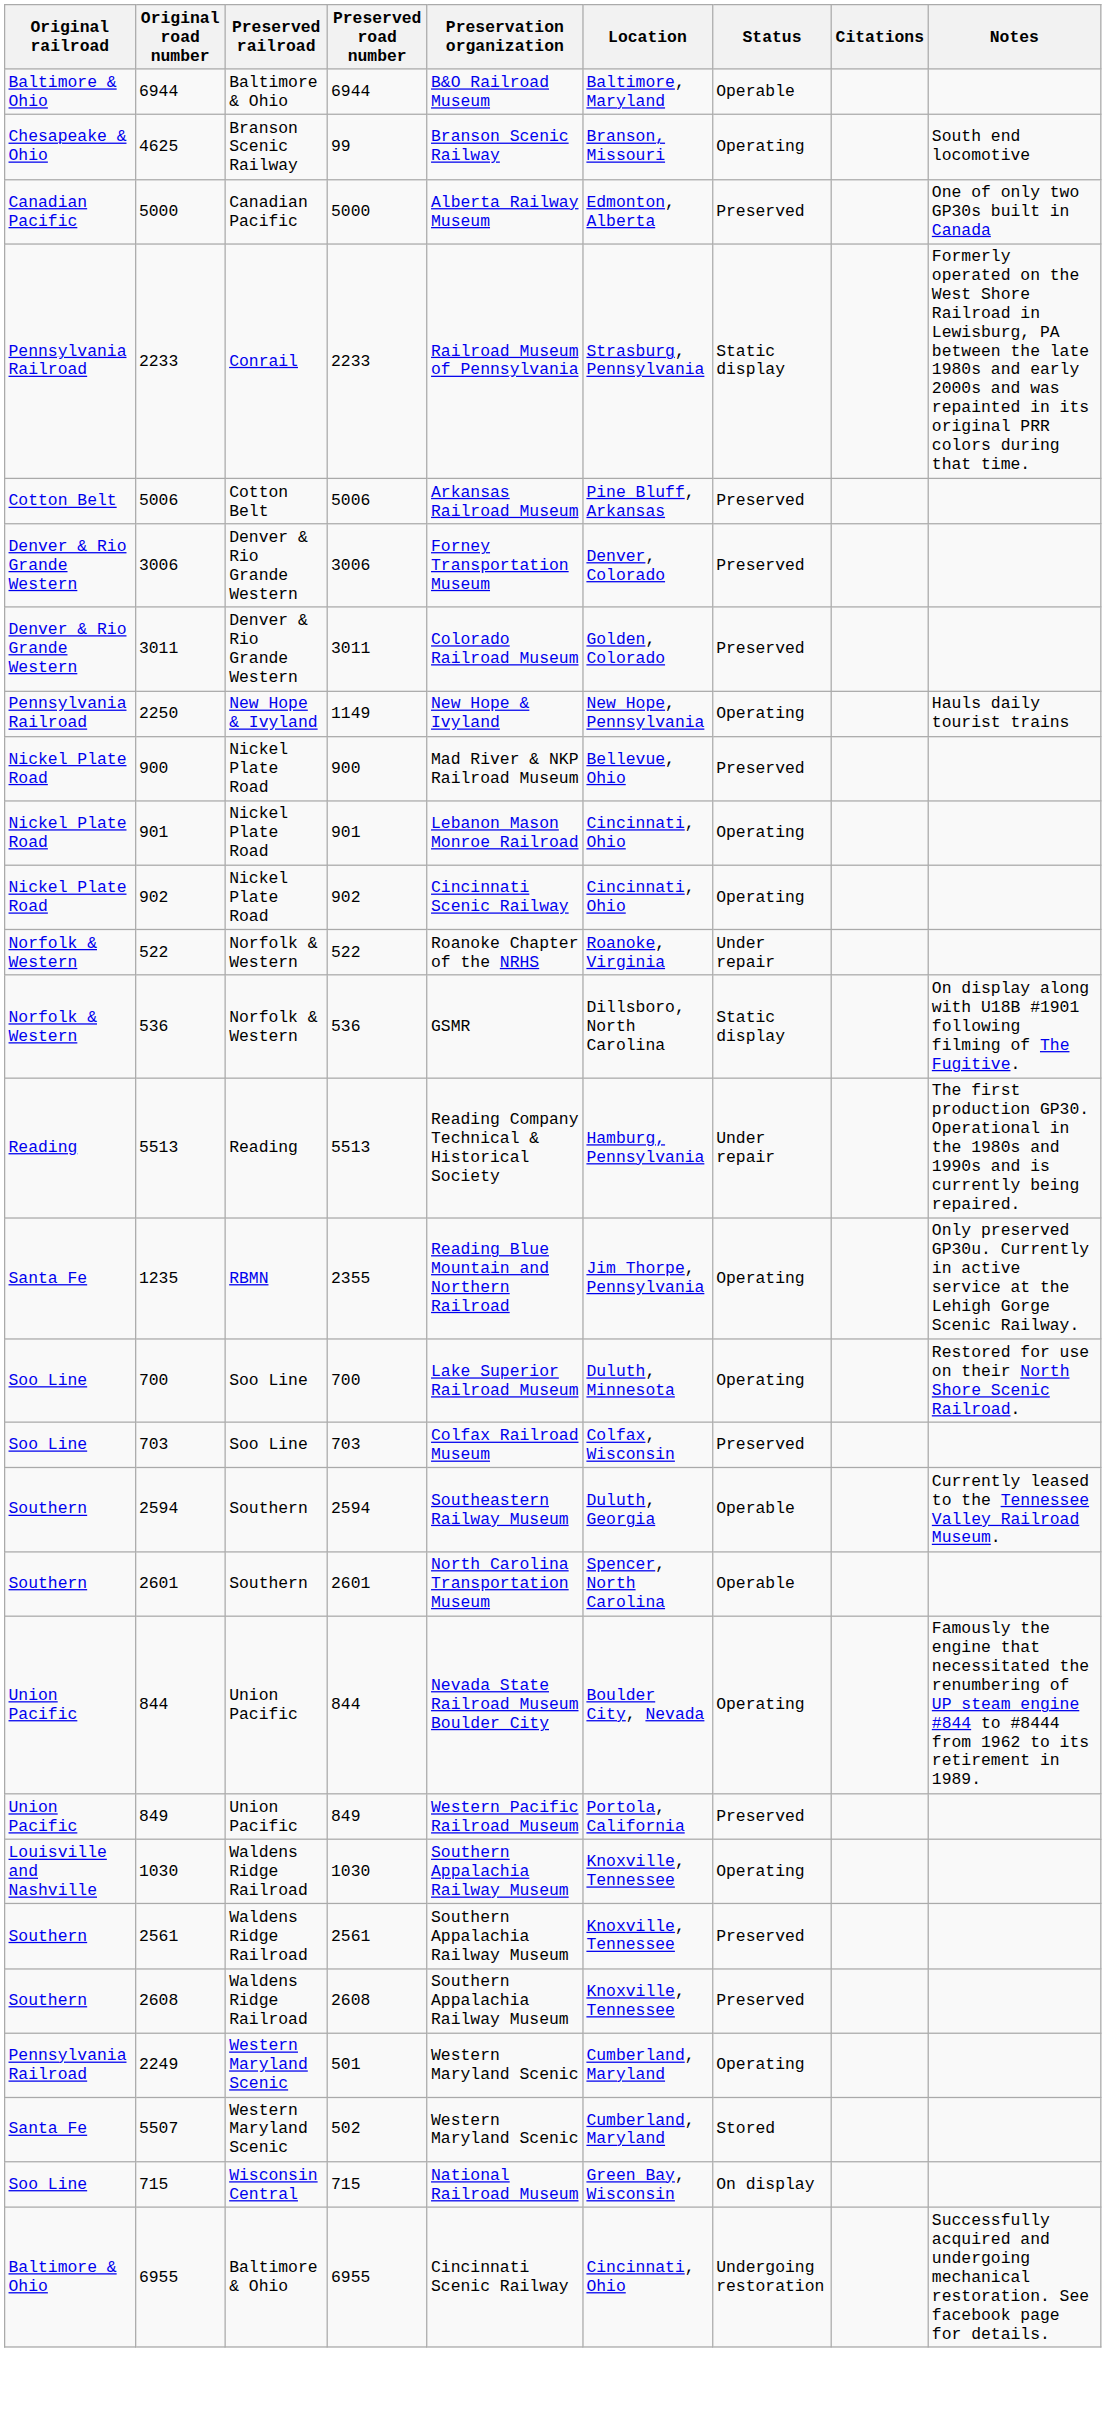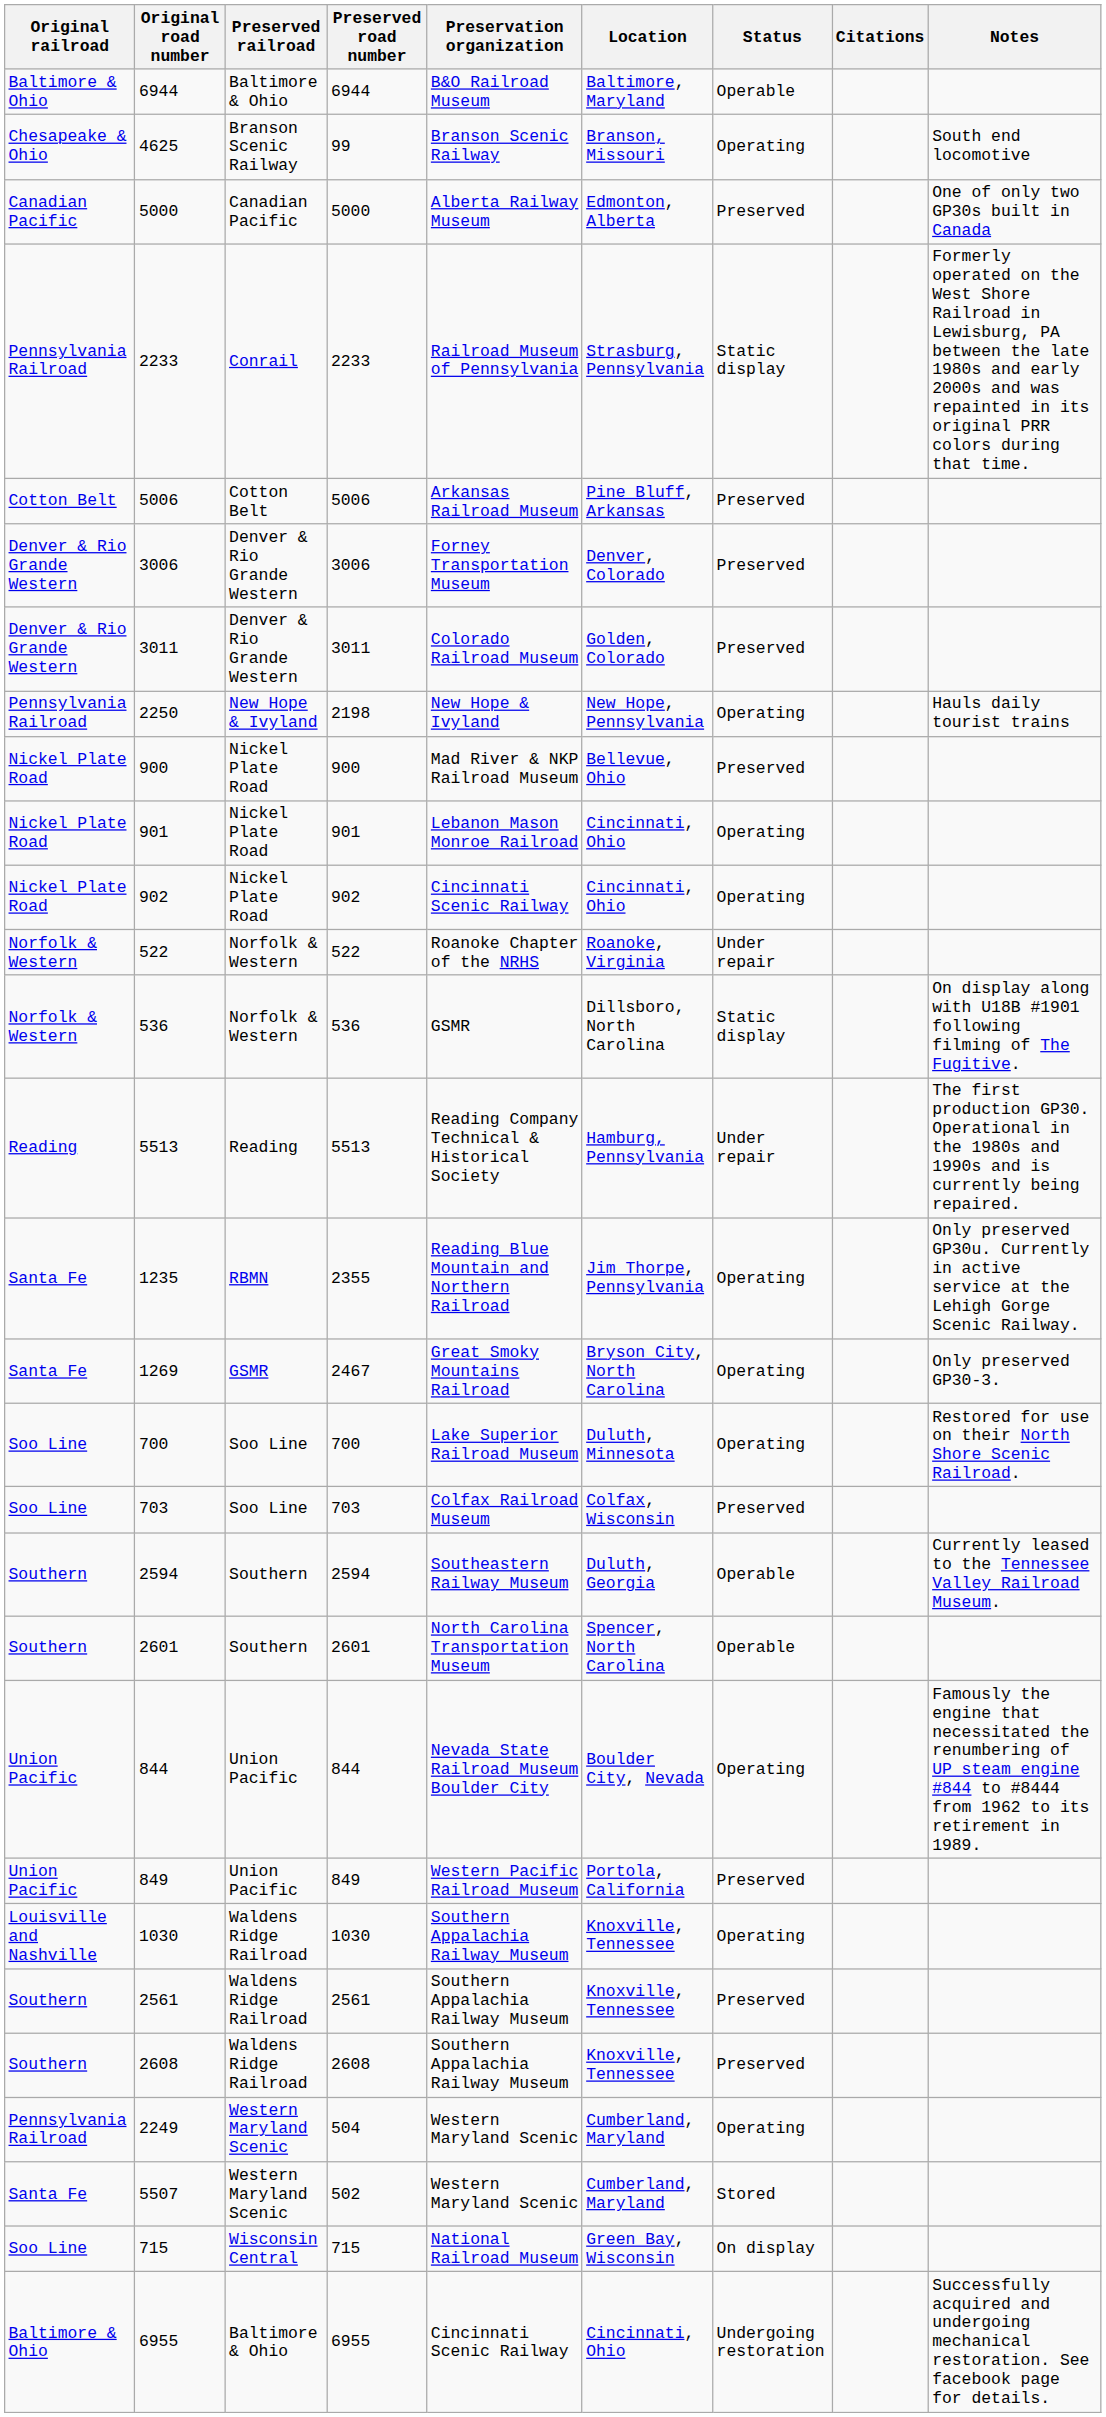 <table class="wikitable">
 <tr>
 <th>Original railroad</th>
 <th>Original road number</th>
 <th>Preserved railroad</th>
 <th>Preserved road number</th>
 <th>Preservation organization</th>
 <th>Location</th>
 <th>Status</th>
 <th>Citations</th>
 <th>Notes</th>
 </tr>
 <tr>
 <td><a href='#'>Baltimore & Ohio</a></td>
 <td>6944</td>
 <td>Baltimore & Ohio</td>
 <td>6944</td>
 <td><a href='#'>B&O Railroad Museum</a></td>
 <td><a href='#'>Baltimore</a>, <a href='#'>Maryland</a></td>
 <td>Operable</td>
 <td></td>
 <td></td>
 </tr>
 <tr>
 <td><a href='#'>Chesapeake & Ohio</a></td>
 <td>4625</td>
 <td>Branson Scenic Railway</td>
 <td>99</td>
 <td><a href='#'>Branson Scenic Railway</a></td>
 <td><a href='#'>Branson, Missouri</a></td>
 <td>Operating</td>
 <td></td>
 <td>South end locomotive</td>
 </tr>
 <tr>
 <td><a href='#'>Canadian Pacific</a></td>
 <td>5000</td>
 <td>Canadian Pacific</td>
 <td>5000</td>
 <td><a href='#'>Alberta Railway Museum</a></td>
 <td><a href='#'>Edmonton</a>, <a href='#'>Alberta</a></td>
 <td>Preserved</td>
 <td></td>
 <td>One of only two GP30s built in <a href='#'>Canada</a></td>
 </tr>
 <tr>
 <td><a href='#'>Pennsylvania Railroad</a></td>
 <td>2233</td>
 <td><a href='#'>Conrail</a></td>
 <td>2233</td>
 <td><a href='#'>Railroad Museum of Pennsylvania</a></td>
 <td><a href='#'>Strasburg</a>, <a href='#'>Pennsylvania</a></td>
 <td>Static display</td>
 <td></td>
 <td>Formerly operated on the West Shore Railroad in Lewisburg, PA between the late 1980s and early 2000s and was repainted in its original PRR colors during that time.</td>
 </tr>
 <tr>
 <td><a href='#'>Cotton Belt</a></td>
 <td>5006</td>
 <td>Cotton Belt</td>
 <td>5006</td>
 <td><a href='#'>Arkansas Railroad Museum</a></td>
 <td><a href='#'>Pine Bluff</a>, <a href='#'>Arkansas</a></td>
 <td>Preserved</td>
 <td></td>
 <td></td>
 </tr>
 <tr>
 <td><a href='#'>Denver & Rio Grande Western</a></td>
 <td>3006</td>
 <td>Denver & Rio Grande Western</td>
 <td>3006</td>
 <td><a href='#'>Forney Transportation Museum</a></td>
 <td><a href='#'>Denver</a>, <a href='#'>Colorado</a></td>
 <td>Preserved</td>
 <td></td>
 <td></td>
 </tr>
 <tr>
 <td><a href='#'>Denver & Rio Grande Western</a></td>
 <td>3011</td>
 <td>Denver & Rio Grande Western</td>
 <td>3011</td>
 <td><a href='#'>Colorado Railroad Museum</a></td>
 <td><a href='#'>Golden</a>, <a href='#'>Colorado</a></td>
 <td>Preserved</td>
 <td></td>
 <td></td>
 </tr>
 <tr>
 <td><a href='#'>Pennsylvania Railroad</a></td>
 <td>2250</td>
 <td><a href='#'>New Hope & Ivyland</a></td>
-<td>1149</td>
+<td>2198</td>
 <td><a href='#'>New Hope & Ivyland</a></td>
 <td><a href='#'>New Hope</a>, <a href='#'>Pennsylvania</a></td>
 <td>Operating</td>
 <td></td>
 <td>Hauls daily tourist trains</td>
 </tr>
 <tr>
 <td><a href='#'>Nickel Plate Road</a></td>
 <td>900</td>
 <td>Nickel Plate Road</td>
 <td>900</td>
 <td>Mad River & NKP Railroad Museum</td>
 <td><a href='#'>Bellevue</a>, <a href='#'>Ohio</a></td>
 <td>Preserved</td>
 <td></td>
 <td></td>
 </tr>
 <tr>
 <td><a href='#'>Nickel Plate Road</a></td>
 <td>901</td>
 <td>Nickel Plate Road</td>
 <td>901</td>
 <td><a href='#'>Lebanon Mason Monroe Railroad</a></td>
 <td><a href='#'>Cincinnati</a>, <a href='#'>Ohio</a></td>
 <td>Operating</td>
 <td></td>
 <td></td>
 </tr>
 <tr>
 <td><a href='#'>Nickel Plate Road</a></td>
 <td>902</td>
 <td>Nickel Plate Road</td>
 <td>902</td>
 <td><a href='#'>Cincinnati Scenic Railway</a></td>
 <td><a href='#'>Cincinnati</a>, <a href='#'>Ohio</a></td>
 <td>Operating</td>
 <td></td>
 <td></td>
 </tr>
 <tr>
 <td><a href='#'>Norfolk & Western</a></td>
 <td>522</td>
 <td>Norfolk & Western</td>
 <td>522</td>
 <td>Roanoke Chapter of the <a href='#'>NRHS</a></td>
 <td><a href='#'>Roanoke</a>, <a href='#'>Virginia</a></td>
 <td>Under repair</td>
 <td></td>
 <td></td>
 </tr>
 <tr>
 <td><a href='#'>Norfolk & Western</a></td>
 <td>536</td>
 <td>Norfolk & Western</td>
 <td>536</td>
 <td>GSMR</td>
 <td>Dillsboro, North Carolina</td>
 <td>Static display</td>
 <td></td>
 <td>On display along with U18B #1901 following filming of <a href='#'>The Fugitive</a>.</td>
 </tr>
 <tr>
 <td><a href='#'>Reading</a></td>
 <td>5513</td>
 <td>Reading</td>
 <td>5513</td>
 <td>Reading Company Technical & Historical Society</td>
 <td><a href='#'>Hamburg, Pennsylvania</a></td>
 <td>Under repair</td>
 <td></td>
 <td>The first production GP30. Operational in the 1980s and 1990s and is currently being repaired.</td>
 </tr>
 <tr>
 <td><a href='#'>Santa Fe</a></td>
 <td>1235</td>
 <td><a href='#'>RBMN</a></td>
 <td>2355</td>
 <td><a href='#'>Reading Blue Mountain and Northern Railroad</a></td>
 <td><a href='#'>Jim Thorpe</a>, <a href='#'>Pennsylvania</a></td>
 <td>Operating</td>
 <td></td>
 <td>Only preserved GP30u. Currently in active service at the Lehigh Gorge Scenic Railway.</td>
+</tr>
+<tr>
+<td><a href='#'>Santa Fe</a></td>
+<td>1269</td>
+<td><a href='#'>GSMR</a></td>
+<td>2467</td>
+<td><a href='#'>Great Smoky Mountains Railroad</a></td>
+<td><a href='#'>Bryson City</a>, <a href='#'>North Carolina</a></td>
+<td>Operating</td>
+<td></td>
+<td>Only preserved GP30-3.</td>
 </tr>
 <tr>
 <td><a href='#'>Soo Line</a></td>
 <td>700</td>
 <td>Soo Line</td>
 <td>700</td>
 <td><a href='#'>Lake Superior Railroad Museum</a></td>
 <td><a href='#'>Duluth</a>, <a href='#'>Minnesota</a></td>
 <td>Operating</td>
 <td></td>
 <td>Restored for use on their <a href='#'>North Shore Scenic Railroad</a>.</td>
 </tr>
 <tr>
 <td><a href='#'>Soo Line</a></td>
 <td>703</td>
 <td>Soo Line</td>
 <td>703</td>
 <td><a href='#'>Colfax Railroad Museum</a></td>
 <td><a href='#'>Colfax</a>, <a href='#'>Wisconsin</a></td>
 <td>Preserved</td>
 <td></td>
 <td></td>
 </tr>
 <tr>
 <td><a href='#'>Southern</a></td>
 <td>2594</td>
 <td>Southern</td>
 <td>2594</td>
 <td><a href='#'>Southeastern Railway Museum</a></td>
 <td><a href='#'>Duluth</a>, <a href='#'>Georgia</a></td>
 <td>Operable</td>
 <td></td>
 <td>Currently leased to the <a href='#'>Tennessee Valley Railroad Museum</a>.</td>
 </tr>
 <tr>
 <td><a href='#'>Southern</a></td>
 <td>2601</td>
 <td>Southern</td>
 <td>2601</td>
 <td><a href='#'>North Carolina Transportation Museum</a></td>
 <td><a href='#'>Spencer</a>, <a href='#'>North Carolina</a></td>
 <td>Operable</td>
 <td></td>
 </tr>
 <tr>
 <td><a href='#'>Union Pacific</a></td>
 <td>844</td>
 <td>Union Pacific</td>
 <td>844</td>
 <td><a href='#'>Nevada State Railroad Museum Boulder City</a></td>
 <td><a href='#'>Boulder City</a>, <a href='#'>Nevada</a></td>
 <td>Operating</td>
 <td></td>
 <td>Famously the engine that necessitated the renumbering of <a href='#'>UP steam engine #844</a> to #8444 from 1962 to its retirement in 1989.</td>
 </tr>
 <tr>
 <td><a href='#'>Union Pacific</a></td>
 <td>849</td>
 <td>Union Pacific</td>
 <td>849</td>
 <td><a href='#'>Western Pacific Railroad Museum</a></td>
 <td><a href='#'>Portola</a>, <a href='#'>California</a></td>
 <td>Preserved</td>
 <td></td>
 </tr>
 <tr>
 <td><a href='#'>Louisville and Nashville</a></td>
 <td>1030</td>
 <td>Waldens Ridge Railroad</td>
 <td>1030</td>
 <td><a href='#'>Southern Appalachia Railway Museum</a></td>
 <td><a href='#'>Knoxville</a>, <a href='#'>Tennessee</a></td>
 <td>Operating</td>
 <td></td>
 <td></td>
 </tr>
 <tr>
 <td><a href='#'>Southern</a></td>
 <td>2561</td>
 <td>Waldens Ridge Railroad</td>
 <td>2561</td>
 <td>Southern Appalachia Railway Museum</td>
 <td><a href='#'>Knoxville</a>, <a href='#'>Tennessee</a></td>
 <td>Preserved</td>
 <td></td>
 <td></td>
 </tr>
 <tr>
 <td><a href='#'>Southern</a></td>
 <td>2608</td>
 <td>Waldens Ridge Railroad</td>
 <td>2608</td>
 <td>Southern Appalachia Railway Museum</td>
 <td><a href='#'>Knoxville</a>, <a href='#'>Tennessee</a></td>
 <td>Preserved</td>
 <td></td>
 <td></td>
 </tr>
 <tr>
 <td><a href='#'>Pennsylvania Railroad</a></td>
 <td>2249</td>
 <td><a href='#'>Western Maryland Scenic</a></td>
-<td>501</td>
+<td>504</td>
 <td>Western Maryland Scenic</td>
 <td><a href='#'>Cumberland</a>, <a href='#'>Maryland</a></td>
 <td>Operating</td>
 <td></td>
 <td></td>
 </tr>
 <tr>
 <td><a href='#'>Santa Fe</a></td>
 <td>5507</td>
 <td>Western Maryland Scenic</td>
 <td>502</td>
 <td>Western Maryland Scenic</td>
 <td><a href='#'>Cumberland</a>, <a href='#'>Maryland</a></td>
 <td>Stored</td>
 <td></td>
 <td></td>
 </tr>
 <tr>
 <td><a href='#'>Soo Line</a></td>
 <td>715</td>
 <td><a href='#'>Wisconsin Central</a></td>
 <td>715</td>
 <td><a href='#'>National Railroad Museum</a></td>
 <td><a href='#'>Green Bay</a>, <a href='#'>Wisconsin</a></td>
 <td>On display</td>
 <td></td>
 <td></td>
 </tr>
 <tr>
 <td><a href='#'>Baltimore & Ohio</a></td>
 <td>6955</td>
 <td>Baltimore & Ohio</td>
 <td>6955</td>
 <td>Cincinnati Scenic Railway</td>
 <td><a href='#'>Cincinnati</a>, <a href='#'>Ohio</a></td>
 <td>Undergoing restoration</td>
 <td></td>
 <td>Successfully acquired and undergoing mechanical restoration. See facebook page for details.</td>
 </tr>
 </table>
